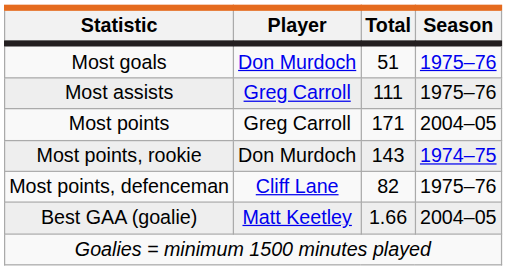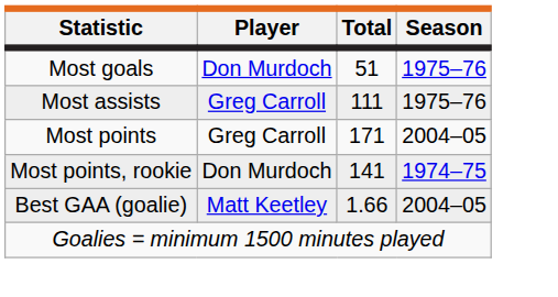 <table class="wikitable" style="float:left; text-align: center; margin-right:1em;">
 <tr style="border-top:#E56B1F 5px solid; border-bottom:#231F20 5px solid;">
 <th>Statistic</th>
 <th>Player</th>
 <th>Total</th>
 <th>Season</th>
 </tr>
 <tr>
 <td>Most goals</td>
 <td><a href='#'>Don Murdoch</a></td>
 <td>51</td>
 <td><a href='#'>1975–76</a></td>
 </tr>
 <tr align="center" bgcolor="#eeeeee">
 <td>Most assists</td>
 <td><a href='#'>Greg Carroll</a></td>
 <td>111</td>
 <td>1975–76</td>
 </tr>
 <tr>
 <td>Most points</td>
 <td>Greg Carroll</td>
 <td>171</td>
 <td>2004–05</td>
 </tr>
 <tr align="center" bgcolor="#eeeeee">
 <td>Most points, rookie</td>
 <td>Don Murdoch</td>
-<td>143</td>
+<td>141</td>
 <td><a href='#'>1974–75</a></td>
-</tr>
-<tr>
-<td>Most points, defenceman</td>
-<td><a href='#'>Cliff Lane</a></td>
-<td>82</td>
-<td>1975–76</td>
 </tr>
 <tr align="center" bgcolor="#eeeeee">
 <td>Best GAA (goalie)</td>
 <td><a href='#'>Matt Keetley</a></td>
 <td>1.66</td>
 <td>2004–05</td>
 </tr>
 <tr>
 <td colspan=4 style="border-bottom:1px #aaaaaa solid;"><em>Goalies = minimum 1500 minutes played</em></td>
 </tr>
 </table>
